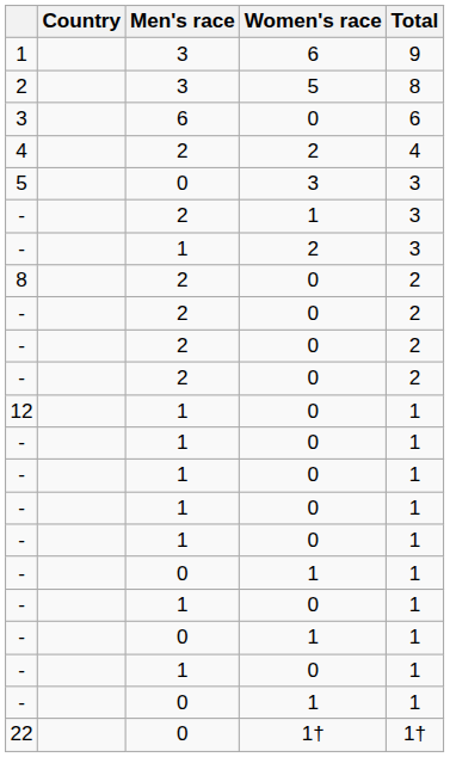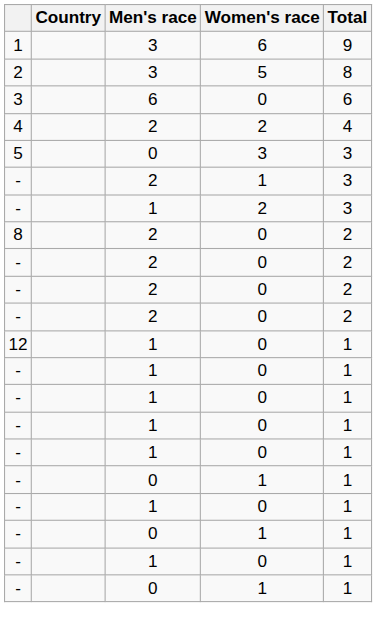 <table class="wikitable sortable" style="text-align:center">
 <tr>
 <th></th>
 <th>Country</th>
 <th>Men's race</th>
 <th>Women's race</th>
 <th>Total</th>
 </tr>
 <tr>
 <td align=center>1</td>
 <td align=left></td>
 <td>3</td>
 <td>6</td>
 <td>9</td>
 </tr>
 <tr>
 <td align=center>2</td>
 <td align=left></td>
 <td>3</td>
 <td>5</td>
 <td>8</td>
 </tr>
 <tr>
 <td align=center>3</td>
 <td align=left></td>
 <td>6</td>
 <td>0</td>
 <td>6</td>
 </tr>
 <tr>
 <td align=center>4</td>
 <td align=left></td>
 <td>2</td>
 <td>2</td>
 <td>4</td>
 </tr>
 <tr>
 <td align=center>5</td>
 <td align=left></td>
 <td>0</td>
 <td>3</td>
 <td>3</td>
 </tr>
 <tr>
 <td align=center>-</td>
 <td align=left></td>
 <td>2</td>
 <td>1</td>
 <td>3</td>
 </tr>
 <tr>
 <td align=center>-</td>
 <td align=left></td>
 <td>1</td>
 <td>2</td>
 <td>3</td>
 </tr>
 <tr>
 <td align=center>8</td>
 <td align=left></td>
 <td>2</td>
 <td>0</td>
 <td>2</td>
 </tr>
 <tr>
 <td align=center>-</td>
 <td align=left></td>
 <td>2</td>
 <td>0</td>
 <td>2</td>
 </tr>
 <tr>
 <td align=center>-</td>
 <td align=left></td>
 <td>2</td>
 <td>0</td>
 <td>2</td>
 </tr>
 <tr>
 <td align=center>-</td>
 <td align=left></td>
 <td>2</td>
 <td>0</td>
 <td>2</td>
 </tr>
 <tr>
 <td align=center>12</td>
 <td align=left></td>
 <td>1</td>
 <td>0</td>
 <td>1</td>
 </tr>
 <tr>
 <td align=center>-</td>
 <td align=left></td>
 <td>1</td>
 <td>0</td>
 <td>1</td>
 </tr>
 <tr>
 <td align=center>-</td>
 <td align=left></td>
 <td>1</td>
 <td>0</td>
 <td>1</td>
 </tr>
 <tr>
 <td align=center>-</td>
 <td align=left></td>
 <td>1</td>
 <td>0</td>
 <td>1</td>
 </tr>
 <tr>
 <td align=center>-</td>
 <td align=left></td>
 <td>1</td>
 <td>0</td>
 <td>1</td>
 </tr>
 <tr>
 <td align=center>-</td>
 <td align=left></td>
 <td>0</td>
 <td>1</td>
 <td>1</td>
 </tr>
 <tr>
 <td align=center>-</td>
 <td align=left></td>
 <td>1</td>
 <td>0</td>
 <td>1</td>
 </tr>
 <tr>
 <td align=center>-</td>
 <td align=left></td>
 <td>0</td>
 <td>1</td>
 <td>1</td>
 </tr>
 <tr>
 <td align=center>-</td>
 <td align=left></td>
 <td>1</td>
 <td>0</td>
 <td>1</td>
 </tr>
 <tr>
 <td align=center>-</td>
 <td align=left></td>
 <td>0</td>
 <td>1</td>
 <td>1</td>
 </tr>
-<tr>
-<td align=center>22</td>
-<td align=left></td>
-<td>0</td>
-<td>1†</td>
-<td>1†</td>
-</tr>
 </table>
